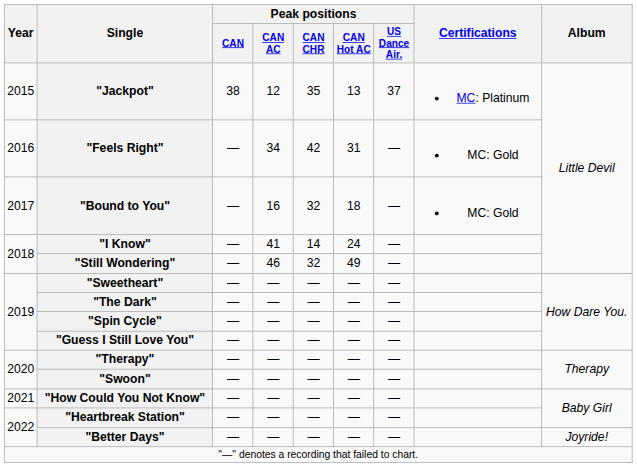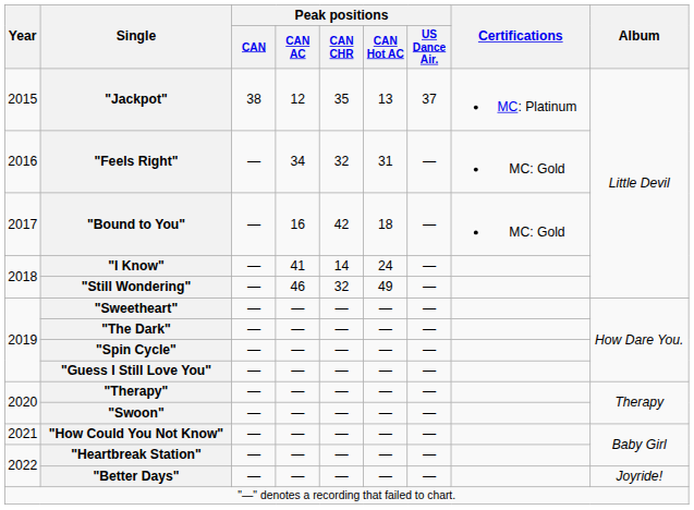 <table class="wikitable plainrowheaders" style="text-align:center;">
 <tr>
 <th rowspan="2" style="width:1em;">Year</th>
 <th rowspan="2" style="width:14em;">Single</th>
 <th colspan="5">Peak positions</th>
 <th rowspan="2" style="width:10em;"><a href='#'>Certifications</a></th>
 <th rowspan="2" style="width:7em;">Album</th>
 </tr>
 <tr style="font-size:smaller;">
 <th style="width:3.5em;"><a href='#'>CAN</a><br></th>
 <th style="width:3.5em;"><a href='#'>CAN AC</a><br></th>
 <th style="width:3.5em;"><a href='#'>CAN CHR</a><br></th>
 <th style="width:3.5em;"><a href='#'>CAN Hot AC</a><br></th>
 <th style="width:3.5em;"><a href='#'>US Dance Air.</a><br></th>
 </tr>
 <tr>
 <td>2015</td>
 <th scope="row">"Jackpot"</th>
 <td>38</td>
 <td>12</td>
 <td>35</td>
 <td>13</td>
 <td>37</td>
 <td><br><ul><li><a href='#'>MC</a>: Platinum</li></ul></td>
 <td rowspan="5"><em>Little Devil</em></td>
 </tr>
 <tr>
 <td>2016</td>
 <th scope="row">"Feels Right"</th>
 <td>—</td>
 <td>34</td>
-<td>42</td>
+<td>32</td>
 <td>31</td>
 <td>—</td>
 <td><br><ul><li>MC: Gold</li></ul></td>
 </tr>
 <tr>
 <td>2017</td>
 <th scope="row">"Bound to You"</th>
 <td>—</td>
 <td>16</td>
-<td>32</td>
+<td>42</td>
 <td>18</td>
 <td>—</td>
 <td><br><ul><li>MC: Gold</li></ul></td>
 </tr>
 <tr>
 <td rowspan="2">2018</td>
 <th scope="row">"I Know"</th>
 <td>—</td>
 <td>41</td>
 <td>14</td>
 <td>24</td>
 <td>—</td>
 <td></td>
 </tr>
 <tr>
 <th scope="row">"Still Wondering"</th>
 <td>—</td>
 <td>46</td>
 <td>32</td>
 <td>49</td>
 <td>—</td>
 <td></td>
 </tr>
 <tr>
 <td rowspan="4">2019</td>
 <th scope="row">"Sweetheart"</th>
 <td>—</td>
 <td>—</td>
 <td>—</td>
 <td>—</td>
 <td>—</td>
 <td></td>
 <td rowspan="4"><em>How Dare You.</em></td>
 </tr>
 <tr>
 <th scope="row">"The Dark"</th>
 <td>—</td>
 <td>—</td>
 <td>—</td>
 <td>—</td>
 <td>—</td>
 <td></td>
 </tr>
 <tr>
 <th scope="row">"Spin Cycle"<br></th>
 <td>—</td>
 <td>—</td>
 <td>—</td>
 <td>—</td>
 <td>—</td>
 <td></td>
 </tr>
 <tr>
 <th scope="row">"Guess I Still Love You"</th>
 <td>—</td>
 <td>—</td>
 <td>—</td>
 <td>—</td>
 <td>—</td>
 <td></td>
 </tr>
 <tr>
 <td rowspan="2">2020</td>
 <th scope="row">"Therapy"<br></th>
 <td>—</td>
 <td>—</td>
 <td>—</td>
 <td>—</td>
 <td>—</td>
 <td></td>
 <td rowspan="2"><em>Therapy</em></td>
 </tr>
 <tr>
 <th scope="row">"Swoon"<br></th>
 <td>—</td>
 <td>—</td>
 <td>—</td>
 <td>—</td>
 <td>—</td>
 <td></td>
 </tr>
 <tr>
 <td>2021</td>
 <th scope="row">"How Could You Not Know"</th>
 <td>—</td>
 <td>—</td>
 <td>—</td>
 <td>—</td>
 <td>—</td>
 <td></td>
 <td rowspan="2"><em>Baby Girl</em></td>
 </tr>
 <tr>
 <td rowspan="2">2022</td>
 <th scope="row">"Heartbreak Station"</th>
 <td>—</td>
 <td>—</td>
 <td>—</td>
 <td>—</td>
 <td>—</td>
 <td></td>
 </tr>
 <tr>
 <th scope="row">"Better Days"<br></th>
 <td>—</td>
 <td>—</td>
 <td>—</td>
 <td>—</td>
 <td>—</td>
 <td></td>
 <td><em>Joyride!</em></td>
 </tr>
 <tr>
 <td colspan="10" style="font-size:85%;">"—" denotes a recording that failed to chart.</td>
 </tr>
 </table>
